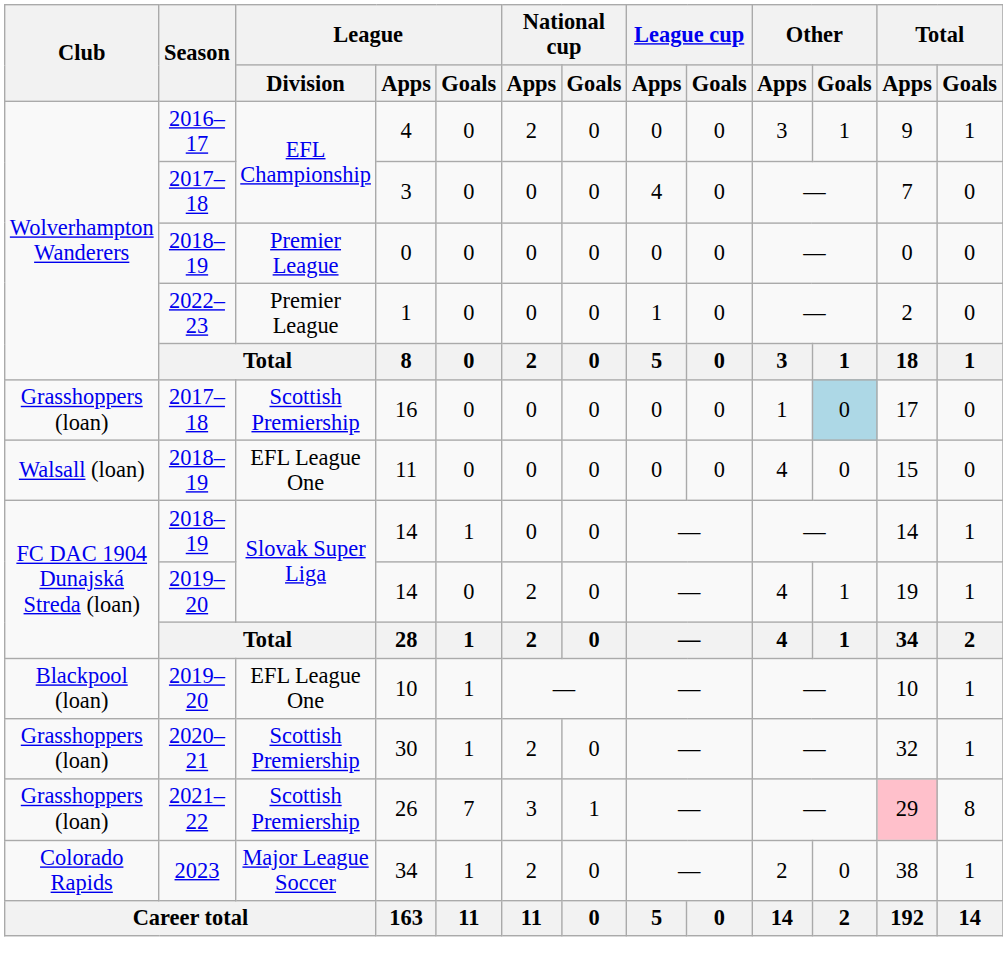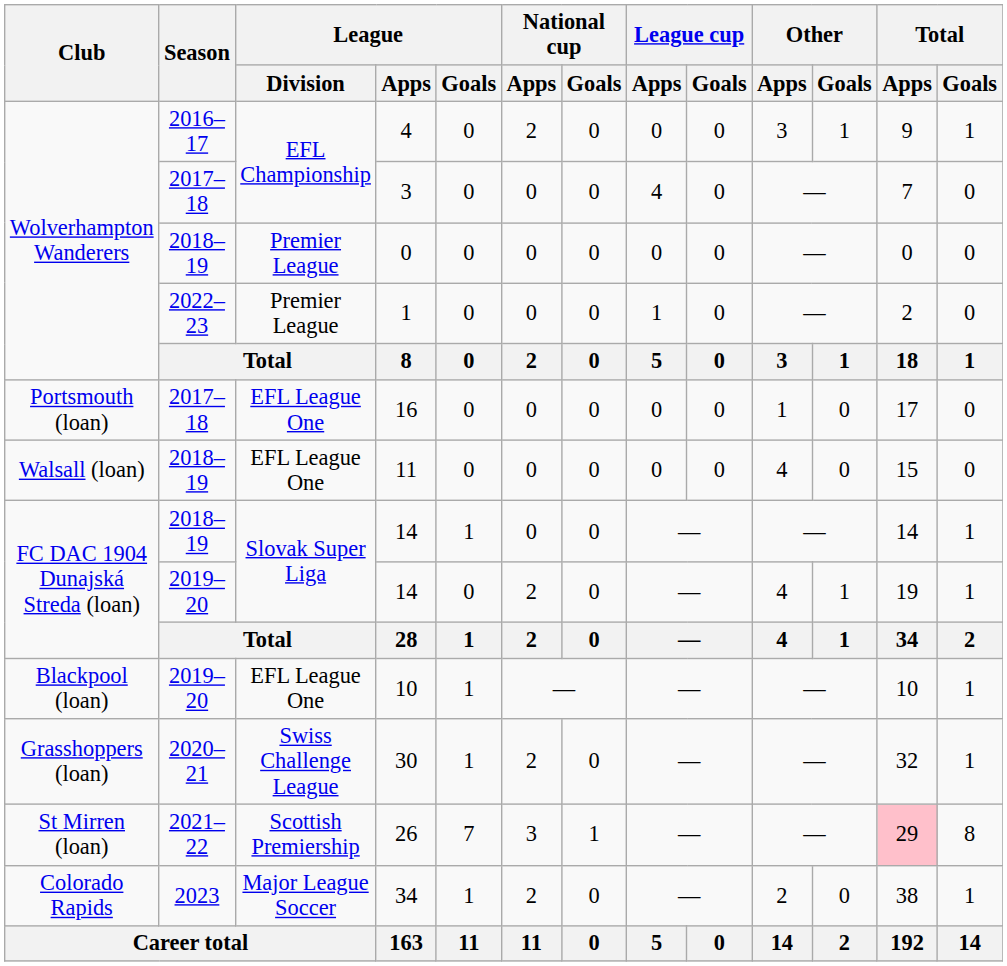 <table class="wikitable" style="text-align:center">
 <tr>
 <th rowspan="2">Club</th>
 <th rowspan="2">Season</th>
 <th colspan="3">League</th>
 <th colspan="2">National cup</th>
 <th colspan="2"><a href='#'>League cup</a></th>
 <th colspan="2">Other</th>
 <th colspan="2">Total</th>
 </tr>
 <tr>
 <th>Division</th>
 <th>Apps</th>
 <th>Goals</th>
 <th>Apps</th>
 <th>Goals</th>
 <th>Apps</th>
 <th>Goals</th>
 <th>Apps</th>
 <th>Goals</th>
 <th>Apps</th>
 <th>Goals</th>
 </tr>
 <tr>
 <td rowspan="5"><a href='#'>Wolverhampton Wanderers</a></td>
 <td><a href='#'>2016–17</a></td>
 <td rowspan="2"><a href='#'>EFL Championship</a></td>
 <td>4</td>
 <td>0</td>
 <td>2</td>
 <td>0</td>
 <td>0</td>
 <td>0</td>
 <td>3</td>
 <td>1</td>
 <td>9</td>
 <td>1</td>
 </tr>
 <tr>
 <td><a href='#'>2017–18</a></td>
 <td>3</td>
 <td>0</td>
 <td>0</td>
 <td>0</td>
 <td>4</td>
 <td>0</td>
 <td colspan="2">—</td>
 <td>7</td>
 <td>0</td>
 </tr>
 <tr>
 <td><a href='#'>2018–19</a></td>
 <td><a href='#'>Premier League</a></td>
 <td>0</td>
 <td>0</td>
 <td>0</td>
 <td>0</td>
 <td>0</td>
 <td>0</td>
 <td colspan="2">—</td>
 <td>0</td>
 <td>0</td>
 </tr>
 <tr>
 <td><a href='#'>2022–23</a></td>
 <td>Premier League</td>
 <td>1</td>
 <td>0</td>
 <td>0</td>
 <td>0</td>
 <td>1</td>
 <td>0</td>
 <td colspan="2">—</td>
 <td>2</td>
 <td>0</td>
 </tr>
 <tr>
 <th colspan="2">Total</th>
 <th>8</th>
 <th>0</th>
 <th>2</th>
 <th>0</th>
 <th>5</th>
 <th>0</th>
 <th>3</th>
 <th>1</th>
 <th>18</th>
 <th>1</th>
 </tr>
 <tr>
-<td><a href='#'>Grasshoppers</a> (loan)</td>
+<td><a href='#'>Portsmouth</a> (loan)</td>
 <td><a href='#'>2017–18</a></td>
-<td><a href='#'>Scottish Premiership</a></td>
+<td><a href='#'>EFL League One</a></td>
 <td>16</td>
 <td>0</td>
 <td>0</td>
 <td>0</td>
 <td>0</td>
 <td>0</td>
 <td>1</td>
-<td style="background: lightblue;">0</td>
+<td>0</td>
 <td>17</td>
 <td>0</td>
 </tr>
 <tr>
 <td><a href='#'>Walsall</a> (loan)</td>
 <td><a href='#'>2018–19</a></td>
 <td>EFL League One</td>
 <td>11</td>
 <td>0</td>
 <td>0</td>
 <td>0</td>
 <td>0</td>
 <td>0</td>
 <td>4</td>
 <td>0</td>
 <td>15</td>
 <td>0</td>
 </tr>
 <tr>
 <td rowspan="3"><a href='#'>FC DAC 1904 Dunajská Streda</a> (loan)</td>
 <td><a href='#'>2018–19</a></td>
 <td rowspan="2"><a href='#'>Slovak Super Liga</a></td>
 <td>14</td>
 <td>1</td>
 <td>0</td>
 <td>0</td>
 <td colspan="2">—</td>
 <td colspan="2">—</td>
 <td>14</td>
 <td>1</td>
 </tr>
 <tr>
 <td><a href='#'>2019–20</a></td>
 <td>14</td>
 <td>0</td>
 <td>2</td>
 <td>0</td>
 <td colspan="2">—</td>
 <td>4</td>
 <td>1</td>
 <td>19</td>
 <td>1</td>
 </tr>
 <tr>
 <th colspan="2">Total</th>
 <th>28</th>
 <th>1</th>
 <th>2</th>
 <th>0</th>
 <th colspan="2">—</th>
 <th>4</th>
 <th>1</th>
 <th>34</th>
 <th>2</th>
 </tr>
 <tr>
 <td><a href='#'>Blackpool</a> (loan)</td>
 <td><a href='#'>2019–20</a></td>
 <td>EFL League One</td>
 <td>10</td>
 <td>1</td>
 <td colspan="2">—</td>
 <td colspan="2">—</td>
 <td colspan="2">—</td>
 <td>10</td>
 <td>1</td>
 </tr>
 <tr>
 <td><a href='#'>Grasshoppers</a> (loan)</td>
 <td><a href='#'>2020–21</a></td>
-<td><a href='#'>Scottish Premiership</a></td>
+<td><a href='#'>Swiss Challenge League</a></td>
 <td>30</td>
 <td>1</td>
 <td>2</td>
 <td>0</td>
 <td colspan="2">—</td>
 <td colspan="2">—</td>
 <td>32</td>
 <td>1</td>
 </tr>
 <tr>
-<td><a href='#'>Grasshoppers</a> (loan)</td>
+<td><a href='#'>St Mirren</a> (loan)</td>
 <td><a href='#'>2021–22</a></td>
 <td><a href='#'>Scottish Premiership</a></td>
 <td>26</td>
 <td>7</td>
 <td>3</td>
 <td>1</td>
 <td colspan="2">—</td>
 <td colspan="2">—</td>
 <td style="background: pink;">29</td>
 <td>8</td>
 </tr>
 <tr>
 <td><a href='#'>Colorado Rapids</a></td>
 <td><a href='#'>2023</a></td>
 <td><a href='#'>Major League Soccer</a></td>
 <td>34</td>
 <td>1</td>
 <td>2</td>
 <td>0</td>
 <td colspan="2">—</td>
 <td>2</td>
 <td>0</td>
 <td>38</td>
 <td>1</td>
 </tr>
 <tr>
 <th colspan="3">Career total</th>
 <th>163</th>
 <th>11</th>
 <th>11</th>
 <th>0</th>
 <th>5</th>
 <th>0</th>
 <th>14</th>
 <th>2</th>
 <th>192</th>
 <th>14</th>
 </tr>
 </table>
